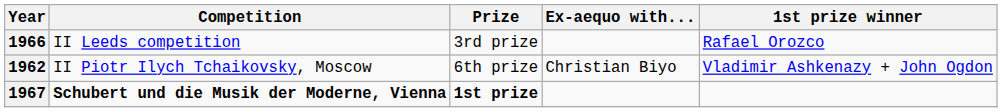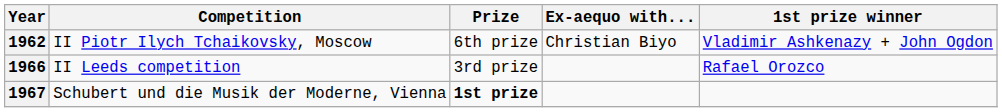 <table class="wikitable">
 <tr>
 <th>Year</th>
 <th>Competition</th>
 <th>Prize</th>
 <th>Ex-aequo with...</th>
 <th>1st prize winner</th>
 </tr>
 <tr>
+<th>1962</th>
+<td> II <a href='#'>Piotr Ilych Tchaikovsky</a>, Moscow</td>
+<td>6th prize</td>
+<td> Christian Biyo</td>
+<td> <a href='#'>Vladimir Ashkenazy</a> +  <a href='#'>John Ogdon</a></td>
+</tr>
+<tr>
 <th>1966</th>
 <td> II <a href='#'>Leeds competition</a></td>
 <td>3rd prize</td>
 <td></td>
 <td> <a href='#'>Rafael Orozco</a></td>
 </tr>
 <tr>
-<th>1962</th>
-<td> II <a href='#'>Piotr Ilych Tchaikovsky</a>, Moscow</td>
-<td>6th prize</td>
-<td> Christian Biyo</td>
-<td> <a href='#'>Vladimir Ashkenazy</a> +  <a href='#'>John Ogdon</a></td>
-</tr>
-<tr>
 <th>1967</th>
-<td><strong> Schubert und die Musik der Moderne, Vienna</strong></td>
+<td> Schubert und die Musik der Moderne, Vienna</td>
 <td><strong>1st prize</strong></td>
 <td></td>
 <td></td>
 </tr>
 <tr>
 </tr>
 </table>
